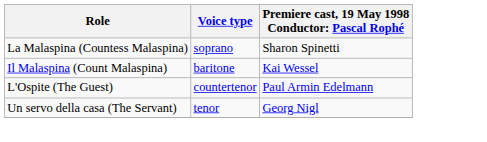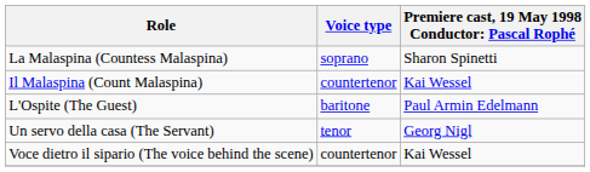 <table class="wikitable">
 <tr>
 <th>Role</th>
 <th><a href='#'>Voice type</a></th>
 <th>Premiere cast, 19 May 1998<br>Conductor: <a href='#'>Pascal Rophé</a></th>
 </tr>
 <tr>
 <td>La Malaspina (Countess Malaspina)</td>
 <td><a href='#'>soprano</a></td>
 <td>Sharon Spinetti</td>
 </tr>
 <tr>
 <td><a href='#'>Il Malaspina</a> (Count Malaspina)</td>
-<td><a href='#'>baritone</a></td>
+<td><a href='#'>countertenor</a></td>
 <td><a href='#'>Kai Wessel</a></td>
 </tr>
 <tr>
 <td>L'Ospite (The Guest)</td>
-<td><a href='#'>countertenor</a></td>
+<td><a href='#'>baritone</a></td>
 <td><a href='#'>Paul Armin Edelmann</a></td>
 </tr>
 <tr>
 <td>Un servo della casa (The Servant)</td>
 <td><a href='#'>tenor</a></td>
 <td><a href='#'>Georg Nigl</a></td>
 </tr>
 <tr>
+<td>Voce dietro il sipario (The voice behind the scene)</td>
+<td>countertenor</td>
+<td>Kai Wessel</td>
+</tr>
+<tr>
 </tr>
 </table>
